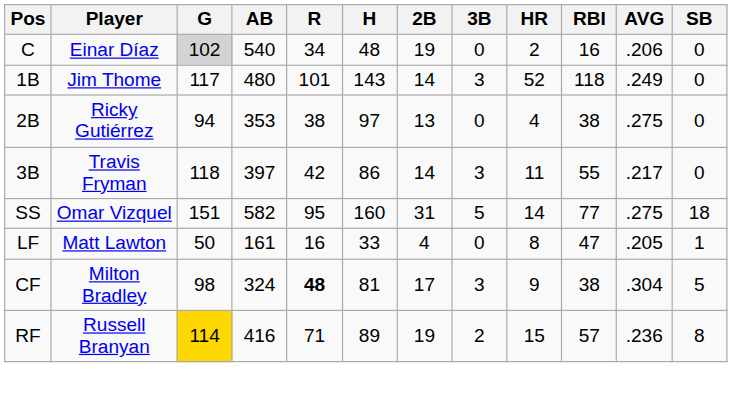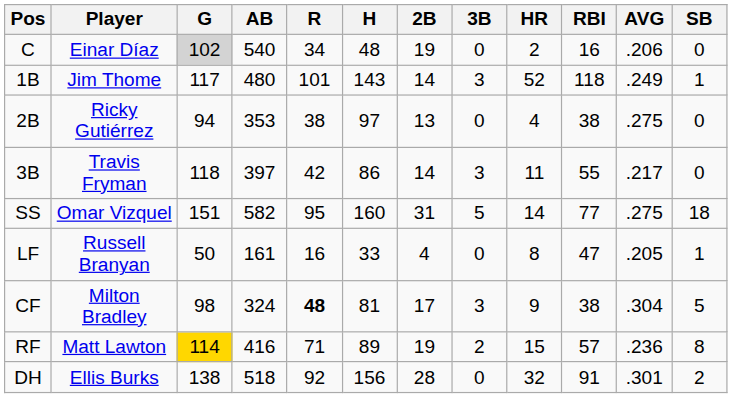 <table class="wikitable sortable">
 <tr>
 <th bgcolor="#DDDDFF" width="5%">Pos</th>
 <th bgcolor="#DDDDFF" width="16%">Player</th>
 <th bgcolor="#DDDDFF" width="7%">G</th>
 <th bgcolor="#DDDDFF" width="7%">AB</th>
 <th bgcolor="#DDDDFF" width="7%">R</th>
 <th bgcolor="#DDDDFF" width="7%">H</th>
 <th bgcolor="#DDDDFF" width="7%">2B</th>
 <th bgcolor="#DDDDFF" width="7%">3B</th>
 <th bgcolor="#DDDDFF" width="7%">HR</th>
 <th bgcolor="#DDDDFF" width="7%">RBI</th>
 <th bgcolor="#DDDDFF" width="7%">AVG</th>
 <th bgcolor="#DDDDFF" width="7%">SB</th>
 </tr>
 <tr align="center">
 <td>C</td>
 <td><a href='#'>Einar Díaz</a></td>
 <td style="background: lightgrey;">102</td>
 <td>540</td>
 <td>34</td>
 <td>48</td>
 <td>19</td>
 <td>0</td>
 <td>2</td>
 <td>16</td>
 <td>.206</td>
 <td>0</td>
 </tr>
 <tr align="center">
 <td>1B</td>
 <td><a href='#'>Jim Thome</a></td>
 <td>117</td>
 <td>480</td>
 <td>101</td>
 <td>143</td>
 <td>14</td>
 <td>3</td>
 <td>52</td>
 <td>118</td>
 <td>.249</td>
-<td>0</td>
+<td>1</td>
 </tr>
 <tr align="center">
 <td>2B</td>
 <td><a href='#'>Ricky Gutiérrez</a></td>
 <td>94</td>
 <td>353</td>
 <td>38</td>
 <td>97</td>
 <td>13</td>
 <td>0</td>
 <td>4</td>
 <td>38</td>
 <td>.275</td>
 <td>0</td>
 </tr>
 <tr align="center">
 <td>3B</td>
 <td><a href='#'>Travis Fryman</a></td>
 <td>118</td>
 <td>397</td>
 <td>42</td>
 <td>86</td>
 <td>14</td>
 <td>3</td>
 <td>11</td>
 <td>55</td>
 <td>.217</td>
 <td>0</td>
 </tr>
 <tr align="center">
 <td>SS</td>
 <td><a href='#'>Omar Vizquel</a></td>
 <td>151</td>
 <td>582</td>
 <td>95</td>
 <td>160</td>
 <td>31</td>
 <td>5</td>
 <td>14</td>
 <td>77</td>
 <td>.275</td>
 <td>18</td>
 </tr>
 <tr align="center">
 <td>LF</td>
-<td><a href='#'>Matt Lawton</a></td>
+<td><a href='#'>Russell Branyan</a></td>
 <td>50</td>
 <td>161</td>
 <td>16</td>
 <td>33</td>
 <td>4</td>
 <td>0</td>
 <td>8</td>
 <td>47</td>
 <td>.205</td>
 <td>1</td>
 </tr>
 <tr align="center">
 <td>CF</td>
 <td><a href='#'>Milton Bradley</a></td>
 <td>98</td>
 <td>324</td>
 <td><strong>48</strong></td>
 <td>81</td>
 <td>17</td>
 <td>3</td>
 <td>9</td>
 <td>38</td>
 <td>.304</td>
 <td>5</td>
 </tr>
 <tr align="center">
 <td>RF</td>
-<td><a href='#'>Russell Branyan</a></td>
+<td><a href='#'>Matt Lawton</a></td>
 <td style="background: gold;">114</td>
 <td>416</td>
 <td>71</td>
 <td>89</td>
 <td>19</td>
 <td>2</td>
 <td>15</td>
 <td>57</td>
 <td>.236</td>
 <td>8</td>
 </tr>
+<tr align="center">
+<td>DH</td>
+<td><a href='#'>Ellis Burks</a></td>
+<td>138</td>
+<td>518</td>
+<td>92</td>
+<td>156</td>
+<td>28</td>
+<td>0</td>
+<td>32</td>
+<td>91</td>
+<td>.301</td>
+<td>2</td>
+</tr>
 </table>
